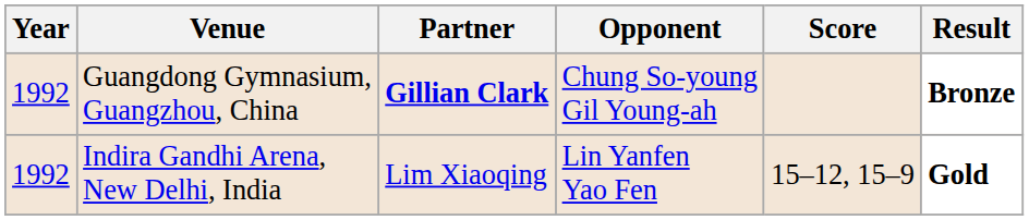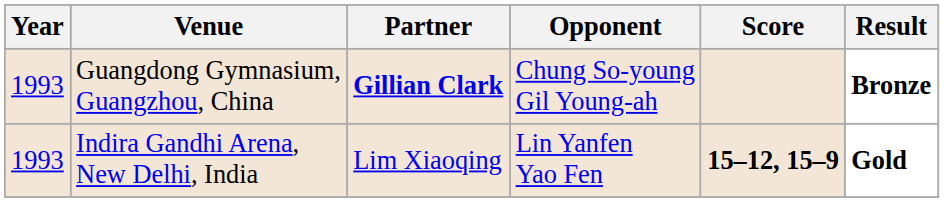 <table class="sortable wikitable" style="font-size: 90%;">
 <tr>
 <th>Year</th>
 <th>Venue</th>
 <th>Partner</th>
 <th>Opponent</th>
 <th>Score</th>
 <th>Result</th>
 </tr>
 <tr style="background:#F3E6D7">
-<td align="center"><a href='#'>1992</a></td>
+<td align="center"><a href='#'>1993</a></td>
 <td align="left">Guangdong Gymnasium,<br><a href='#'>Guangzhou</a>, China</td>
 <td align="left"><strong> <a href='#'>Gillian Clark</a></strong></td>
 <td align="left"> <a href='#'>Chung So-young</a><br> <a href='#'>Gil Young-ah</a></td>
 <td align="left"></td>
 <td style="text-align:left; background:white"> <strong>Bronze</strong></td>
 </tr>
 <tr style="background:#F3E6D7">
-<td align="center"><a href='#'>1992</a></td>
+<td align="center"><a href='#'>1993</a></td>
 <td align="left"><a href='#'>Indira Gandhi Arena</a>,<br><a href='#'>New Delhi</a>, India</td>
 <td align="left"> <a href='#'>Lim Xiaoqing</a></td>
 <td align="left"> <a href='#'>Lin Yanfen</a><br> <a href='#'>Yao Fen</a></td>
-<td align="left">15–12, 15–9</td>
+<td align="left"><strong>15–12, 15–9</strong></td>
 <td style="text-align:left; background:white"> <strong>Gold</strong></td>
 </tr>
 </table>
